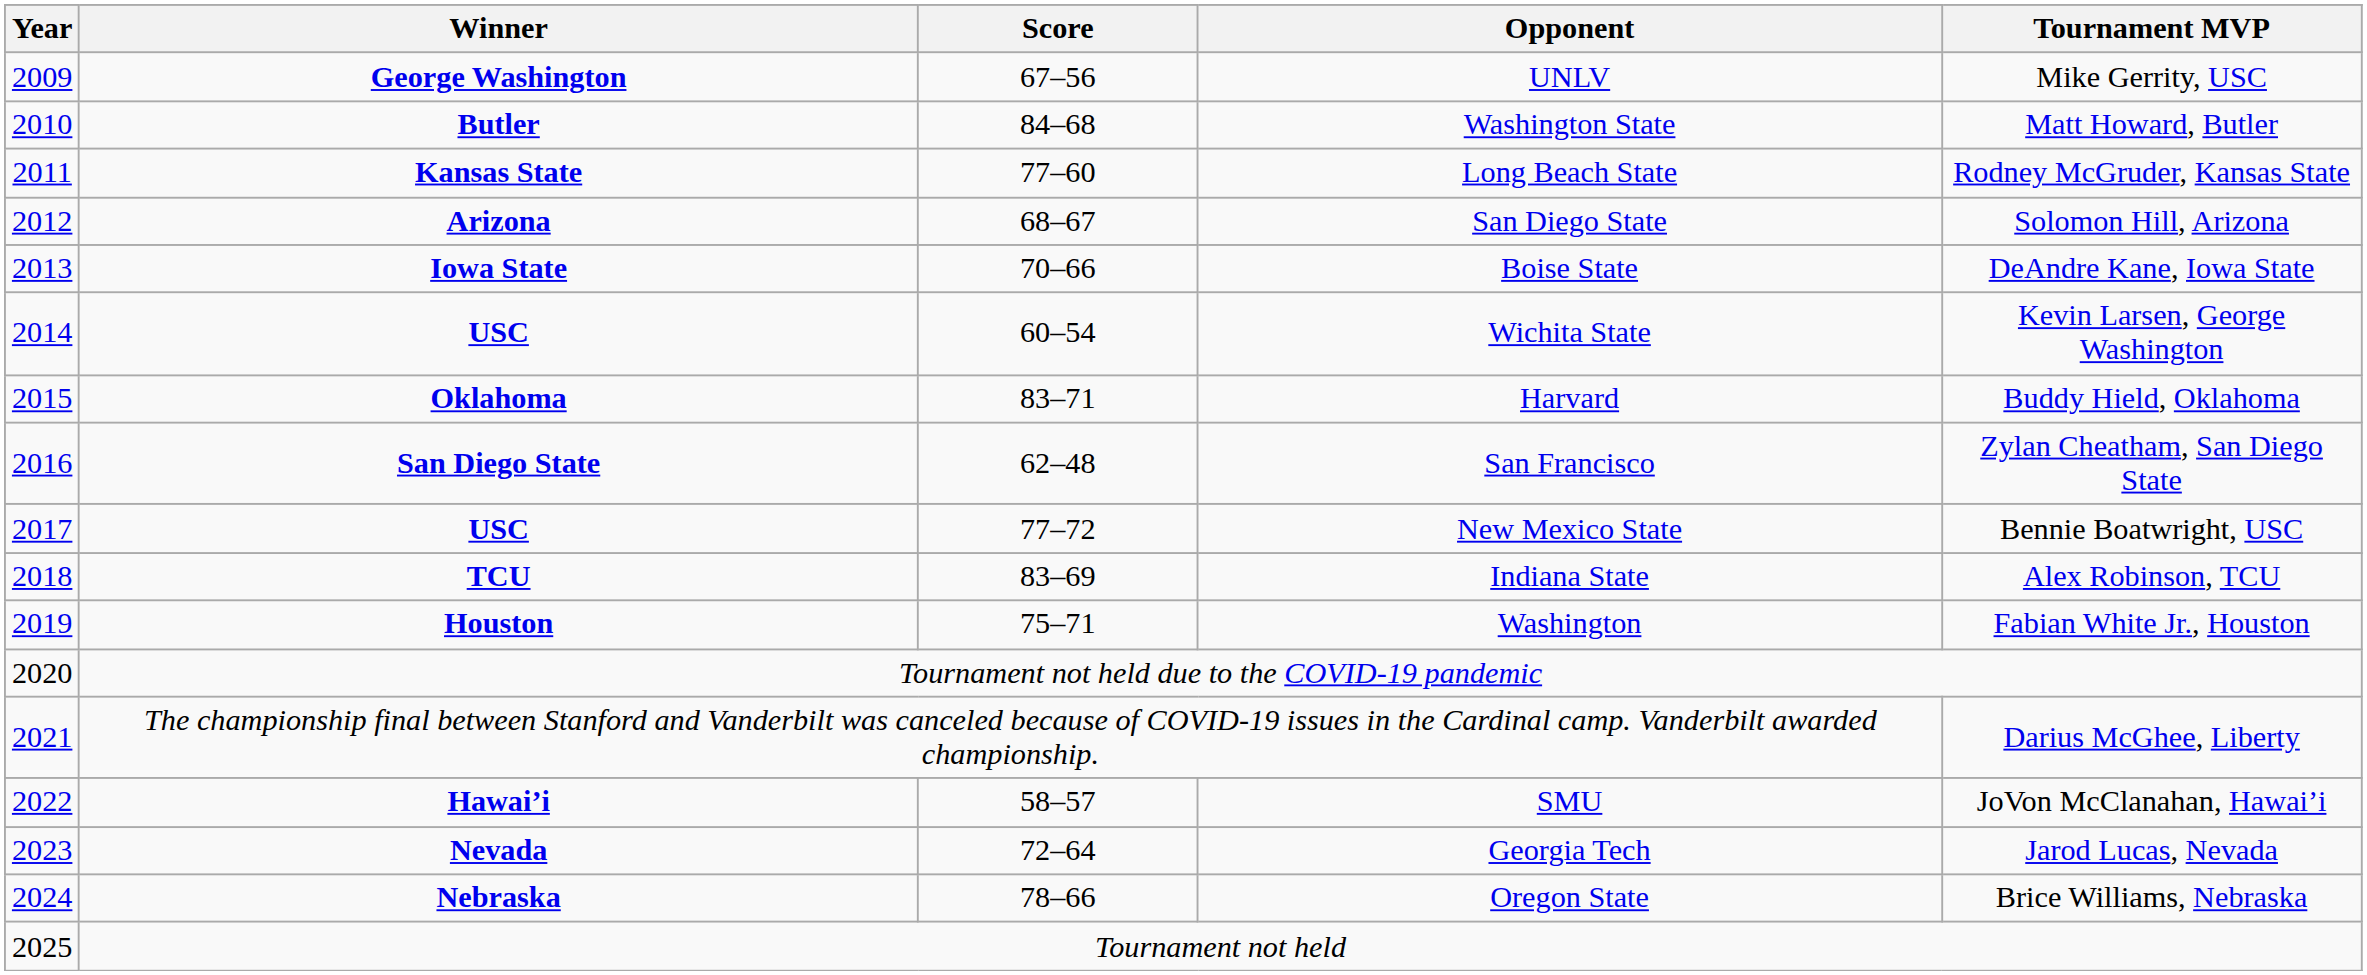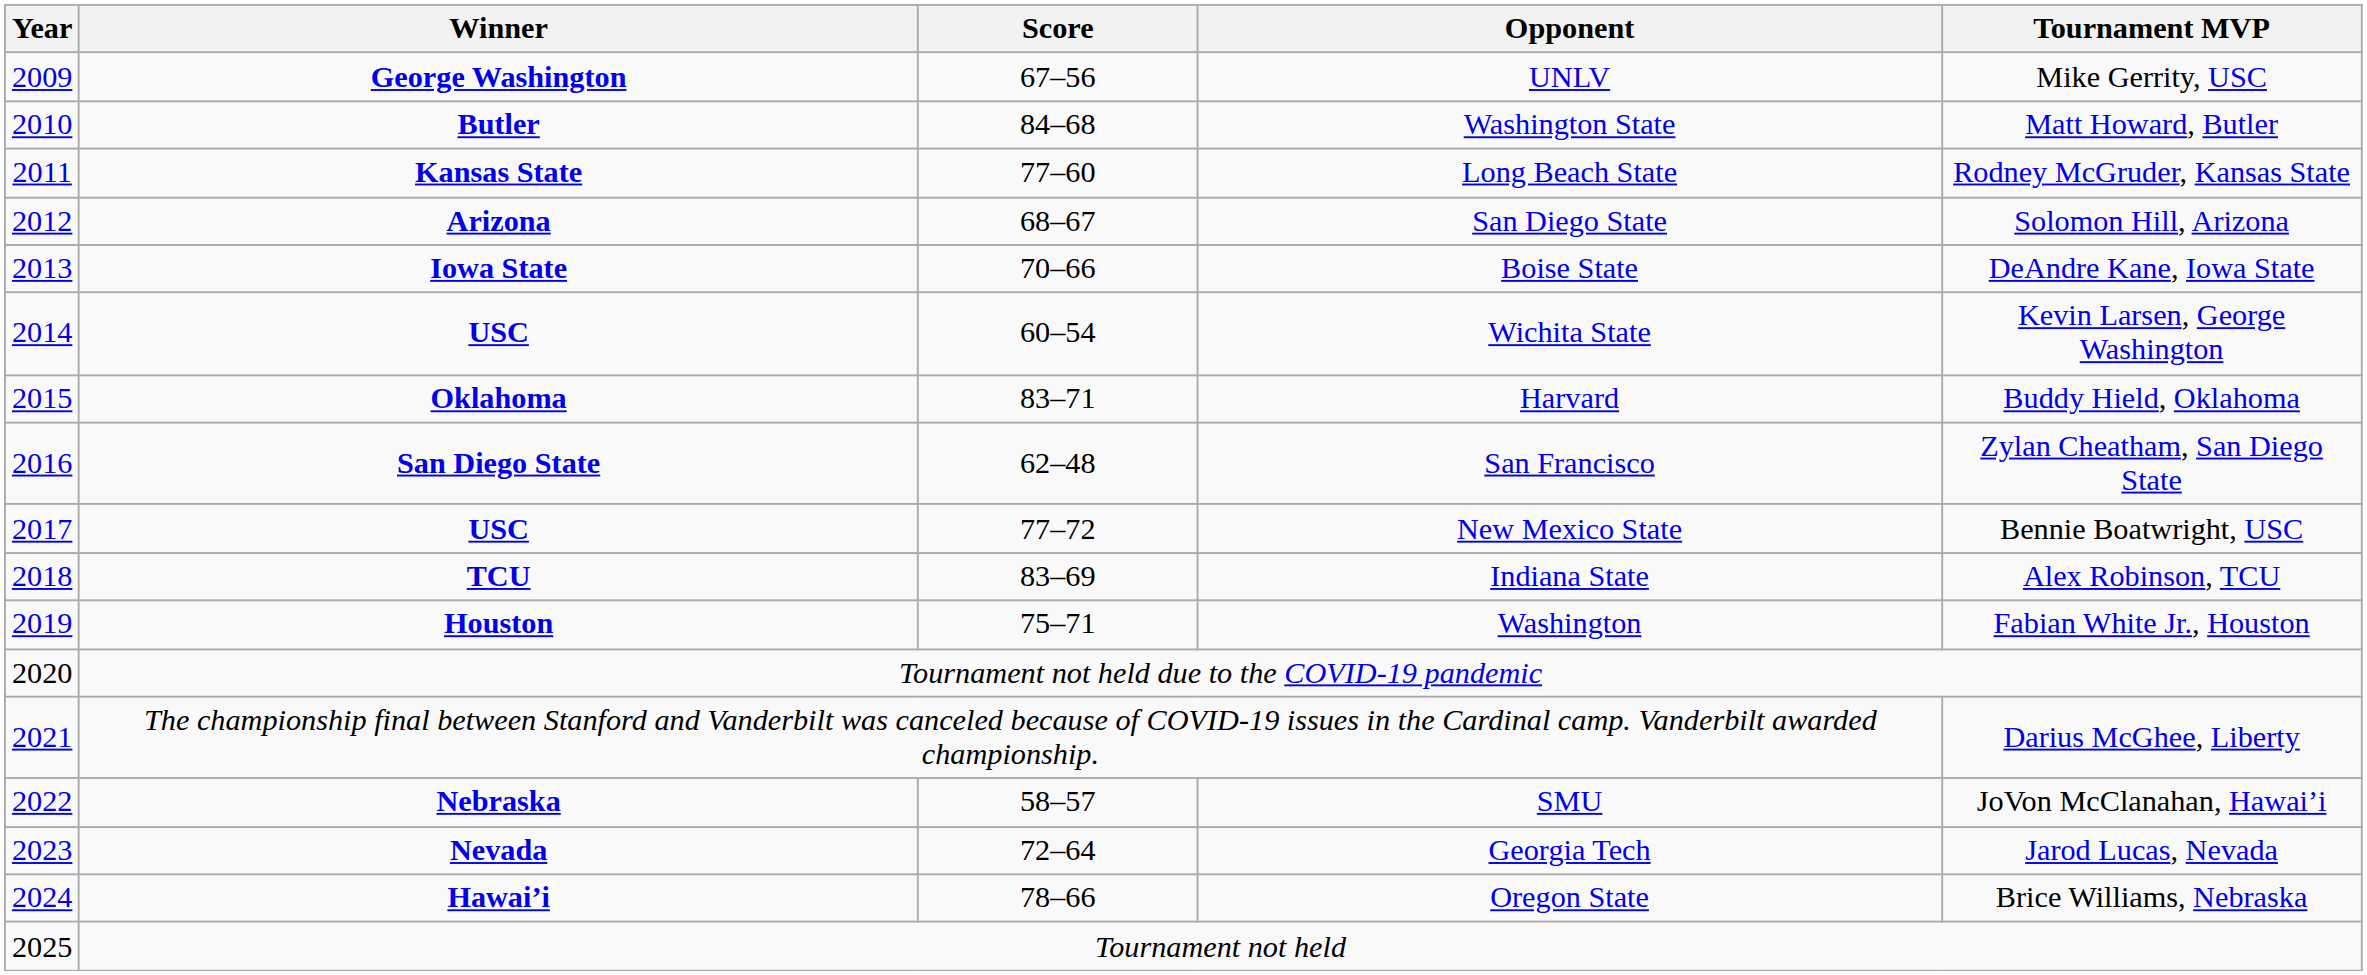 <table class="wikitable" style="text-align: center">
 <tr>
 <th>Year</th>
 <th>Winner</th>
 <th>Score</th>
 <th>Opponent</th>
 <th>Tournament MVP</th>
 </tr>
 <tr>
 <td><a href='#'>2009</a></td>
 <td><strong><a href='#'>George Washington</a></strong></td>
 <td>67–56</td>
 <td><a href='#'>UNLV</a></td>
 <td>Mike Gerrity, <a href='#'>USC</a></td>
 </tr>
 <tr>
 <td><a href='#'>2010</a></td>
 <td><strong><a href='#'>Butler</a></strong></td>
 <td>84–68</td>
 <td><a href='#'>Washington State</a></td>
 <td><a href='#'>Matt Howard</a>, <a href='#'>Butler</a></td>
 </tr>
 <tr>
 <td><a href='#'>2011</a></td>
 <td><strong><a href='#'>Kansas State</a></strong></td>
 <td>77–60</td>
 <td><a href='#'>Long Beach State</a></td>
 <td><a href='#'>Rodney McGruder</a>, <a href='#'>Kansas State</a></td>
 </tr>
 <tr>
 <td><a href='#'>2012</a></td>
 <td><strong><a href='#'>Arizona</a></strong></td>
 <td>68–67</td>
 <td><a href='#'>San Diego State</a></td>
 <td><a href='#'>Solomon Hill</a>, <a href='#'>Arizona</a></td>
 </tr>
 <tr>
 <td><a href='#'>2013</a></td>
 <td><strong><a href='#'>Iowa State</a></strong></td>
 <td>70–66</td>
 <td><a href='#'>Boise State</a></td>
 <td><a href='#'>DeAndre Kane</a>, <a href='#'>Iowa State</a></td>
 </tr>
 <tr>
 <td><a href='#'>2014</a></td>
 <td><strong><a href='#'>USC</a></strong></td>
 <td>60–54</td>
 <td><a href='#'>Wichita State</a></td>
 <td><a href='#'>Kevin Larsen</a>, <a href='#'>George Washington</a></td>
 </tr>
 <tr>
 <td><a href='#'>2015</a></td>
 <td><strong><a href='#'>Oklahoma</a></strong></td>
 <td>83–71</td>
 <td><a href='#'>Harvard</a></td>
 <td><a href='#'>Buddy Hield</a>, <a href='#'>Oklahoma</a></td>
 </tr>
 <tr>
 <td><a href='#'>2016</a></td>
 <td><strong><a href='#'>San Diego State</a></strong></td>
 <td>62–48</td>
 <td><a href='#'>San Francisco</a></td>
 <td><a href='#'>Zylan Cheatham</a>, <a href='#'>San Diego State</a></td>
 </tr>
 <tr>
 <td><a href='#'>2017</a></td>
 <td><strong><a href='#'>USC</a></strong></td>
 <td>77–72 </td>
 <td><a href='#'>New Mexico State</a></td>
 <td>Bennie Boatwright, <a href='#'>USC</a></td>
 </tr>
 <tr>
 <td><a href='#'>2018</a></td>
 <td><strong><a href='#'>TCU</a></strong></td>
 <td>83–69</td>
 <td><a href='#'>Indiana State</a></td>
 <td><a href='#'>Alex Robinson</a>, <a href='#'>TCU</a></td>
 </tr>
 <tr>
 <td><a href='#'>2019</a></td>
 <td><strong><a href='#'>Houston</a></strong></td>
 <td>75–71</td>
 <td><a href='#'>Washington</a></td>
 <td><a href='#'>Fabian White Jr.</a>, <a href='#'>Houston</a></td>
 </tr>
 <tr>
 <td>2020</td>
 <td colspan=4><em>Tournament not held due to the <a href='#'>COVID-19 pandemic</a></em></td>
 </tr>
 <tr>
 <td><a href='#'>2021</a></td>
 <td colspan=3><em>The championship final between Stanford and Vanderbilt was canceled because of COVID-19 issues in the Cardinal camp. Vanderbilt awarded championship.</em></td>
 <td><a href='#'>Darius McGhee</a>, <a href='#'>Liberty</a></td>
 </tr>
 <tr>
 <td><a href='#'>2022</a></td>
-<td><strong><a href='#'>Hawai’i</a></strong></td>
+<td><strong><a href='#'>Nebraska</a></strong></td>
 <td>58–57</td>
 <td><a href='#'>SMU</a></td>
 <td>JoVon McClanahan, <a href='#'>Hawai’i</a></td>
 </tr>
 <tr>
 <td><a href='#'>2023</a></td>
 <td><strong><a href='#'>Nevada</a></strong></td>
 <td>72–64</td>
 <td><a href='#'>Georgia Tech</a></td>
 <td><a href='#'>Jarod Lucas</a>, <a href='#'>Nevada</a></td>
 </tr>
 <tr>
 <td><a href='#'>2024</a></td>
-<td><strong><a href='#'>Nebraska</a></strong></td>
+<td><strong><a href='#'>Hawai’i</a></strong></td>
 <td>78–66</td>
 <td><a href='#'>Oregon State</a></td>
 <td>Brice Williams, <a href='#'>Nebraska</a></td>
 </tr>
 <tr>
 <td>2025</td>
 <td colspan=4><em>Tournament not held</em></td>
 </tr>
 </table>
